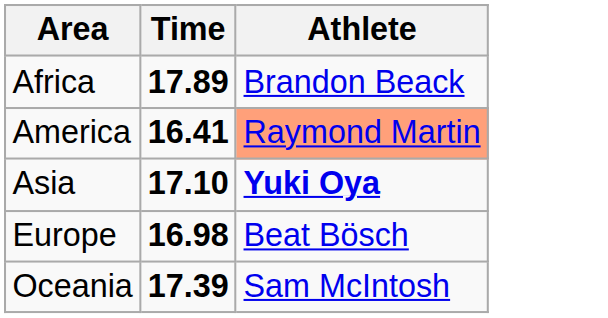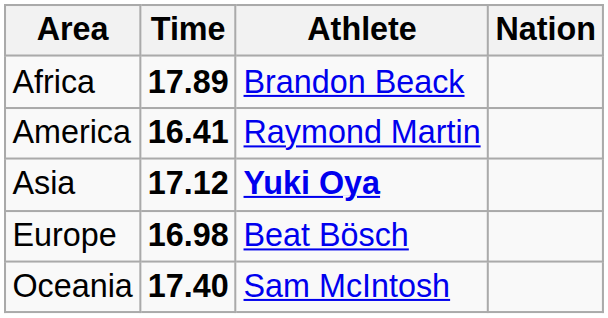 <table class="wikitable">
 <tr>
 <th>Area</th>
 <th>Time</th>
 <th>Athlete</th>
+<th>Nation</th>
 </tr>
 <tr>
 <td>Africa</td>
 <td><strong>17.89</strong></td>
 <td><a href='#'>Brandon Beack</a></td>
+<td></td>
 </tr>
 <tr>
 <td>America</td>
 <td><strong>16.41</strong> </td>
-<td style="background: lightsalmon;"><a href='#'>Raymond Martin</a></td>
+<td><a href='#'>Raymond Martin</a></td>
+<td></td>
 </tr>
 <tr>
 <td>Asia</td>
-<td><strong>17.10</strong></td>
+<td><strong>17.12</strong></td>
 <td><strong><a href='#'>Yuki Oya</a></strong></td>
+<td></td>
 </tr>
 <tr>
 <td>Europe</td>
 <td><strong>16.98</strong></td>
 <td><a href='#'>Beat Bösch</a></td>
+<td></td>
 </tr>
 <tr>
 <td>Oceania</td>
-<td><strong>17.39</strong></td>
+<td><strong>17.40</strong></td>
 <td><a href='#'>Sam McIntosh</a></td>
+<td></td>
 </tr>
 </table>
